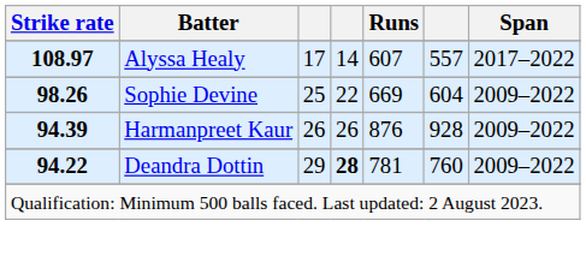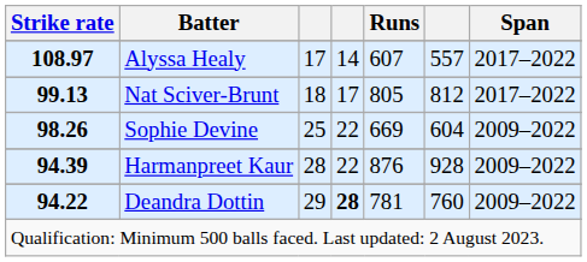 <table class="wikitable sortable">
 <tr>
 <th><a href='#'>Strike rate</a></th>
 <th>Batter</th>
 <th></th>
 <th></th>
 <th>Runs</th>
 <th></th>
 <th>Span</th>
 </tr>
 <tr>
 </tr>
 <tr style="background-color:#def;">
 <th style="background-color:#def;">108.97</th>
 <td> <a href='#'>Alyssa Healy</a></td>
 <td>17</td>
 <td>14</td>
 <td>607</td>
 <td>557</td>
 <td>2017–2022</td>
 </tr>
 <tr>
 </tr>
+<tr style="background-color:#def;">
+<th style="background-color:#def;">99.13</th>
+<td> <a href='#'>Nat Sciver-Brunt</a></td>
+<td>18</td>
+<td>17</td>
+<td>805</td>
+<td>812</td>
+<td>2017–2022</td>
+</tr>
 <tr>
 </tr>
 <tr style="background-color:#def;">
 <th style="background-color:#def;">98.26</th>
 <td> <a href='#'>Sophie Devine</a></td>
 <td>25</td>
 <td>22</td>
 <td>669</td>
 <td>604</td>
 <td>2009–2022</td>
 </tr>
 <tr>
 </tr>
 <tr style="background-color:#def;">
 <th style="background-color:#def;">94.39</th>
 <td> <a href='#'>Harmanpreet Kaur</a></td>
-<td>26</td>
-<td>26</td>
+<td>28</td>
+<td>22</td>
 <td>876</td>
 <td>928</td>
 <td>2009–2022</td>
 </tr>
 <tr>
 </tr>
 <tr style="background-color:#def;">
 <th style="background-color:#def;">94.22</th>
 <td> <a href='#'>Deandra Dottin</a></td>
 <td>29</td>
 <td><strong>28</strong></td>
 <td>781</td>
 <td>760</td>
 <td>2009–2022</td>
 </tr>
 <tr>
 </tr>
 <tr class=sortbottom>
 <td colspan="7"><small>Qualification: Minimum 500 balls faced. Last updated: 2 August 2023.</small></td>
 </tr>
 </table>
